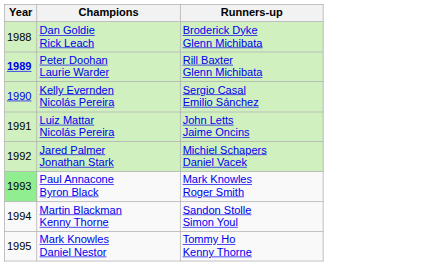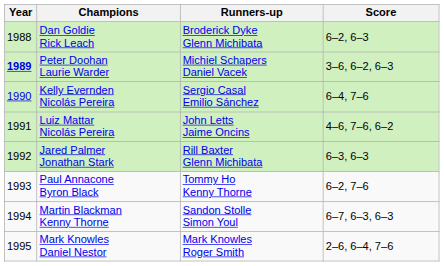 <table class="wikitable">
 <tr>
 <th style="width:40px">Year</th>
 <th style="width:200px">Champions</th>
 <th style="width:200px">Runners-up</th>
+<th style="width:160px" class="unsortable">Score</th>
 </tr>
 <tr>
 <td bgcolor="d0f0c0">1988</td>
 <td bgcolor="d0f0c0"> <a href='#'>Dan Goldie</a> <br>  <a href='#'>Rick Leach</a></td>
 <td bgcolor="d0f0c0"> <a href='#'>Broderick Dyke</a> <br>  <a href='#'>Glenn Michibata</a></td>
+<td bgcolor="d0f0c0">6–2, 6–3</td>
 </tr>
 <tr>
 <td bgcolor="d0f0c0"><strong><a href='#'>1989</a></strong></td>
 <td bgcolor="d0f0c0"> <a href='#'>Peter Doohan</a> <br>  <a href='#'>Laurie Warder</a></td>
-<td bgcolor="d0f0c0"> <a href='#'>Rill Baxter</a> <br>  <a href='#'>Glenn Michibata</a></td>
+<td bgcolor="d0f0c0"> <a href='#'>Michiel Schapers</a> <br>  <a href='#'>Daniel Vacek</a></td>
+<td bgcolor="d0f0c0">3–6, 6–2, 6–3</td>
 </tr>
 <tr>
 <td bgcolor="d0f0c0"><a href='#'>1990</a></td>
 <td bgcolor="d0f0c0"> <a href='#'>Kelly Evernden</a> <br>  <a href='#'>Nicolás Pereira</a></td>
 <td bgcolor="d0f0c0"> <a href='#'>Sergio Casal</a> <br>  <a href='#'>Emilio Sánchez</a></td>
+<td bgcolor="d0f0c0">6–4, 7–6</td>
 </tr>
 <tr>
 <td bgcolor="d0f0c0">1991</td>
 <td bgcolor="d0f0c0"> <a href='#'>Luiz Mattar</a> <br>  <a href='#'>Nicolás Pereira</a></td>
 <td bgcolor="d0f0c0"> <a href='#'>John Letts</a> <br>  <a href='#'>Jaime Oncins</a></td>
+<td bgcolor="d0f0c0">4–6, 7–6, 6–2</td>
 </tr>
 <tr>
 <td bgcolor="d0f0c0">1992</td>
 <td bgcolor="d0f0c0"> <a href='#'>Jared Palmer</a> <br>  <a href='#'>Jonathan Stark</a></td>
-<td bgcolor="d0f0c0"> <a href='#'>Michiel Schapers</a> <br>  <a href='#'>Daniel Vacek</a></td>
+<td bgcolor="d0f0c0"> <a href='#'>Rill Baxter</a> <br>  <a href='#'>Glenn Michibata</a></td>
+<td bgcolor="d0f0c0">6–3, 6–3</td>
 </tr>
 <tr>
-<td style="background: lightgreen;">1993</td>
+<td>1993</td>
 <td> <a href='#'>Paul Annacone</a> <br>  <a href='#'>Byron Black</a></td>
-<td> <a href='#'>Mark Knowles</a> <br>  <a href='#'>Roger Smith</a></td>
+<td> <a href='#'>Tommy Ho</a> <br>  <a href='#'>Kenny Thorne</a></td>
+<td>6–2, 7–6</td>
 </tr>
 <tr>
 <td>1994</td>
 <td> <a href='#'>Martin Blackman</a> <br>  <a href='#'>Kenny Thorne</a></td>
 <td> <a href='#'>Sandon Stolle</a> <br>  <a href='#'>Simon Youl</a></td>
+<td>6–7, 6–3, 6–3</td>
 </tr>
 <tr>
 <td>1995</td>
 <td> <a href='#'>Mark Knowles</a> <br>  <a href='#'>Daniel Nestor</a></td>
-<td> <a href='#'>Tommy Ho</a> <br>  <a href='#'>Kenny Thorne</a></td>
+<td> <a href='#'>Mark Knowles</a> <br>  <a href='#'>Roger Smith</a></td>
+<td>2–6, 6–4, 7–6</td>
 </tr>
 </table>
